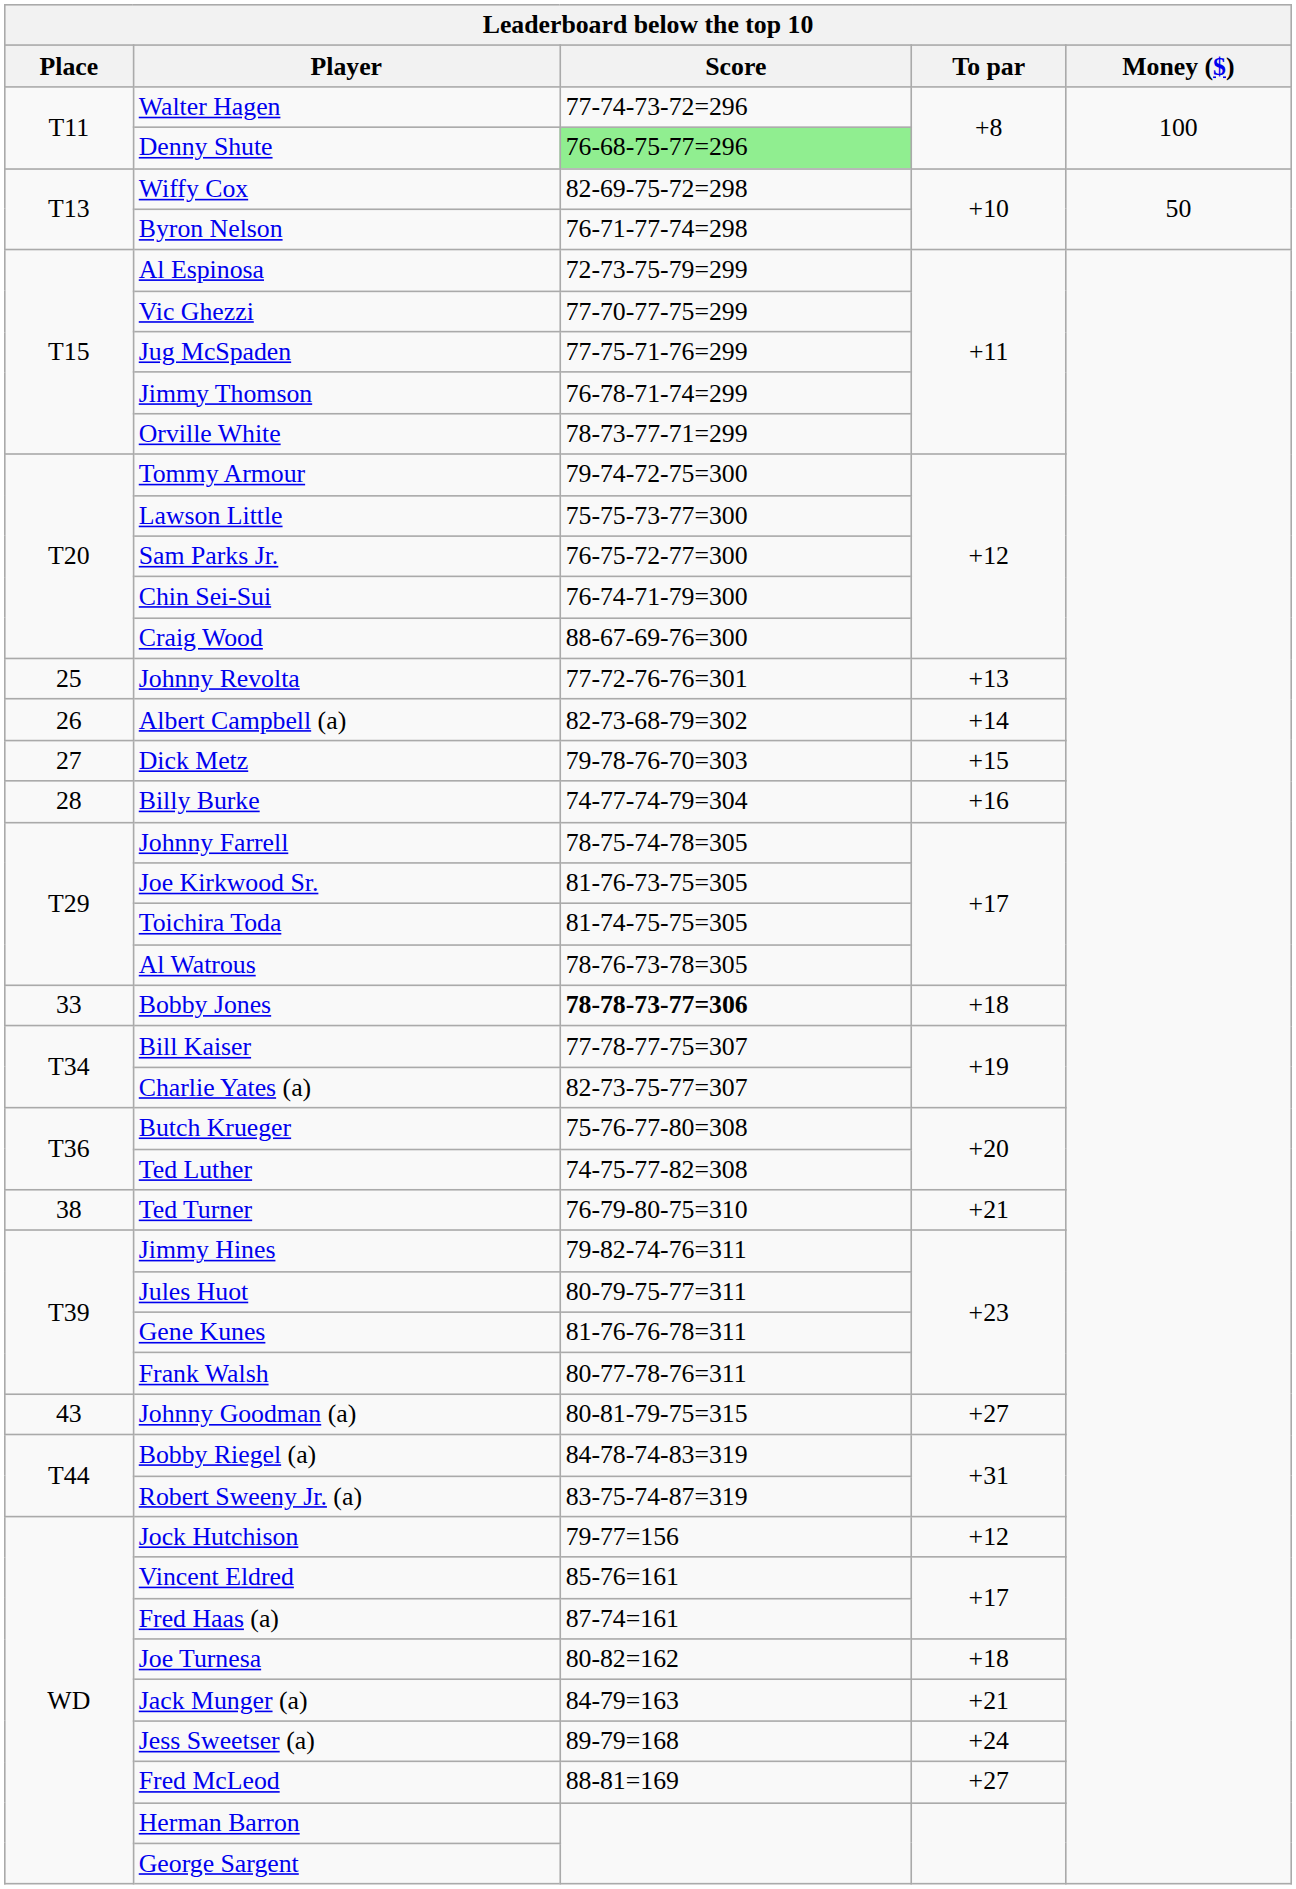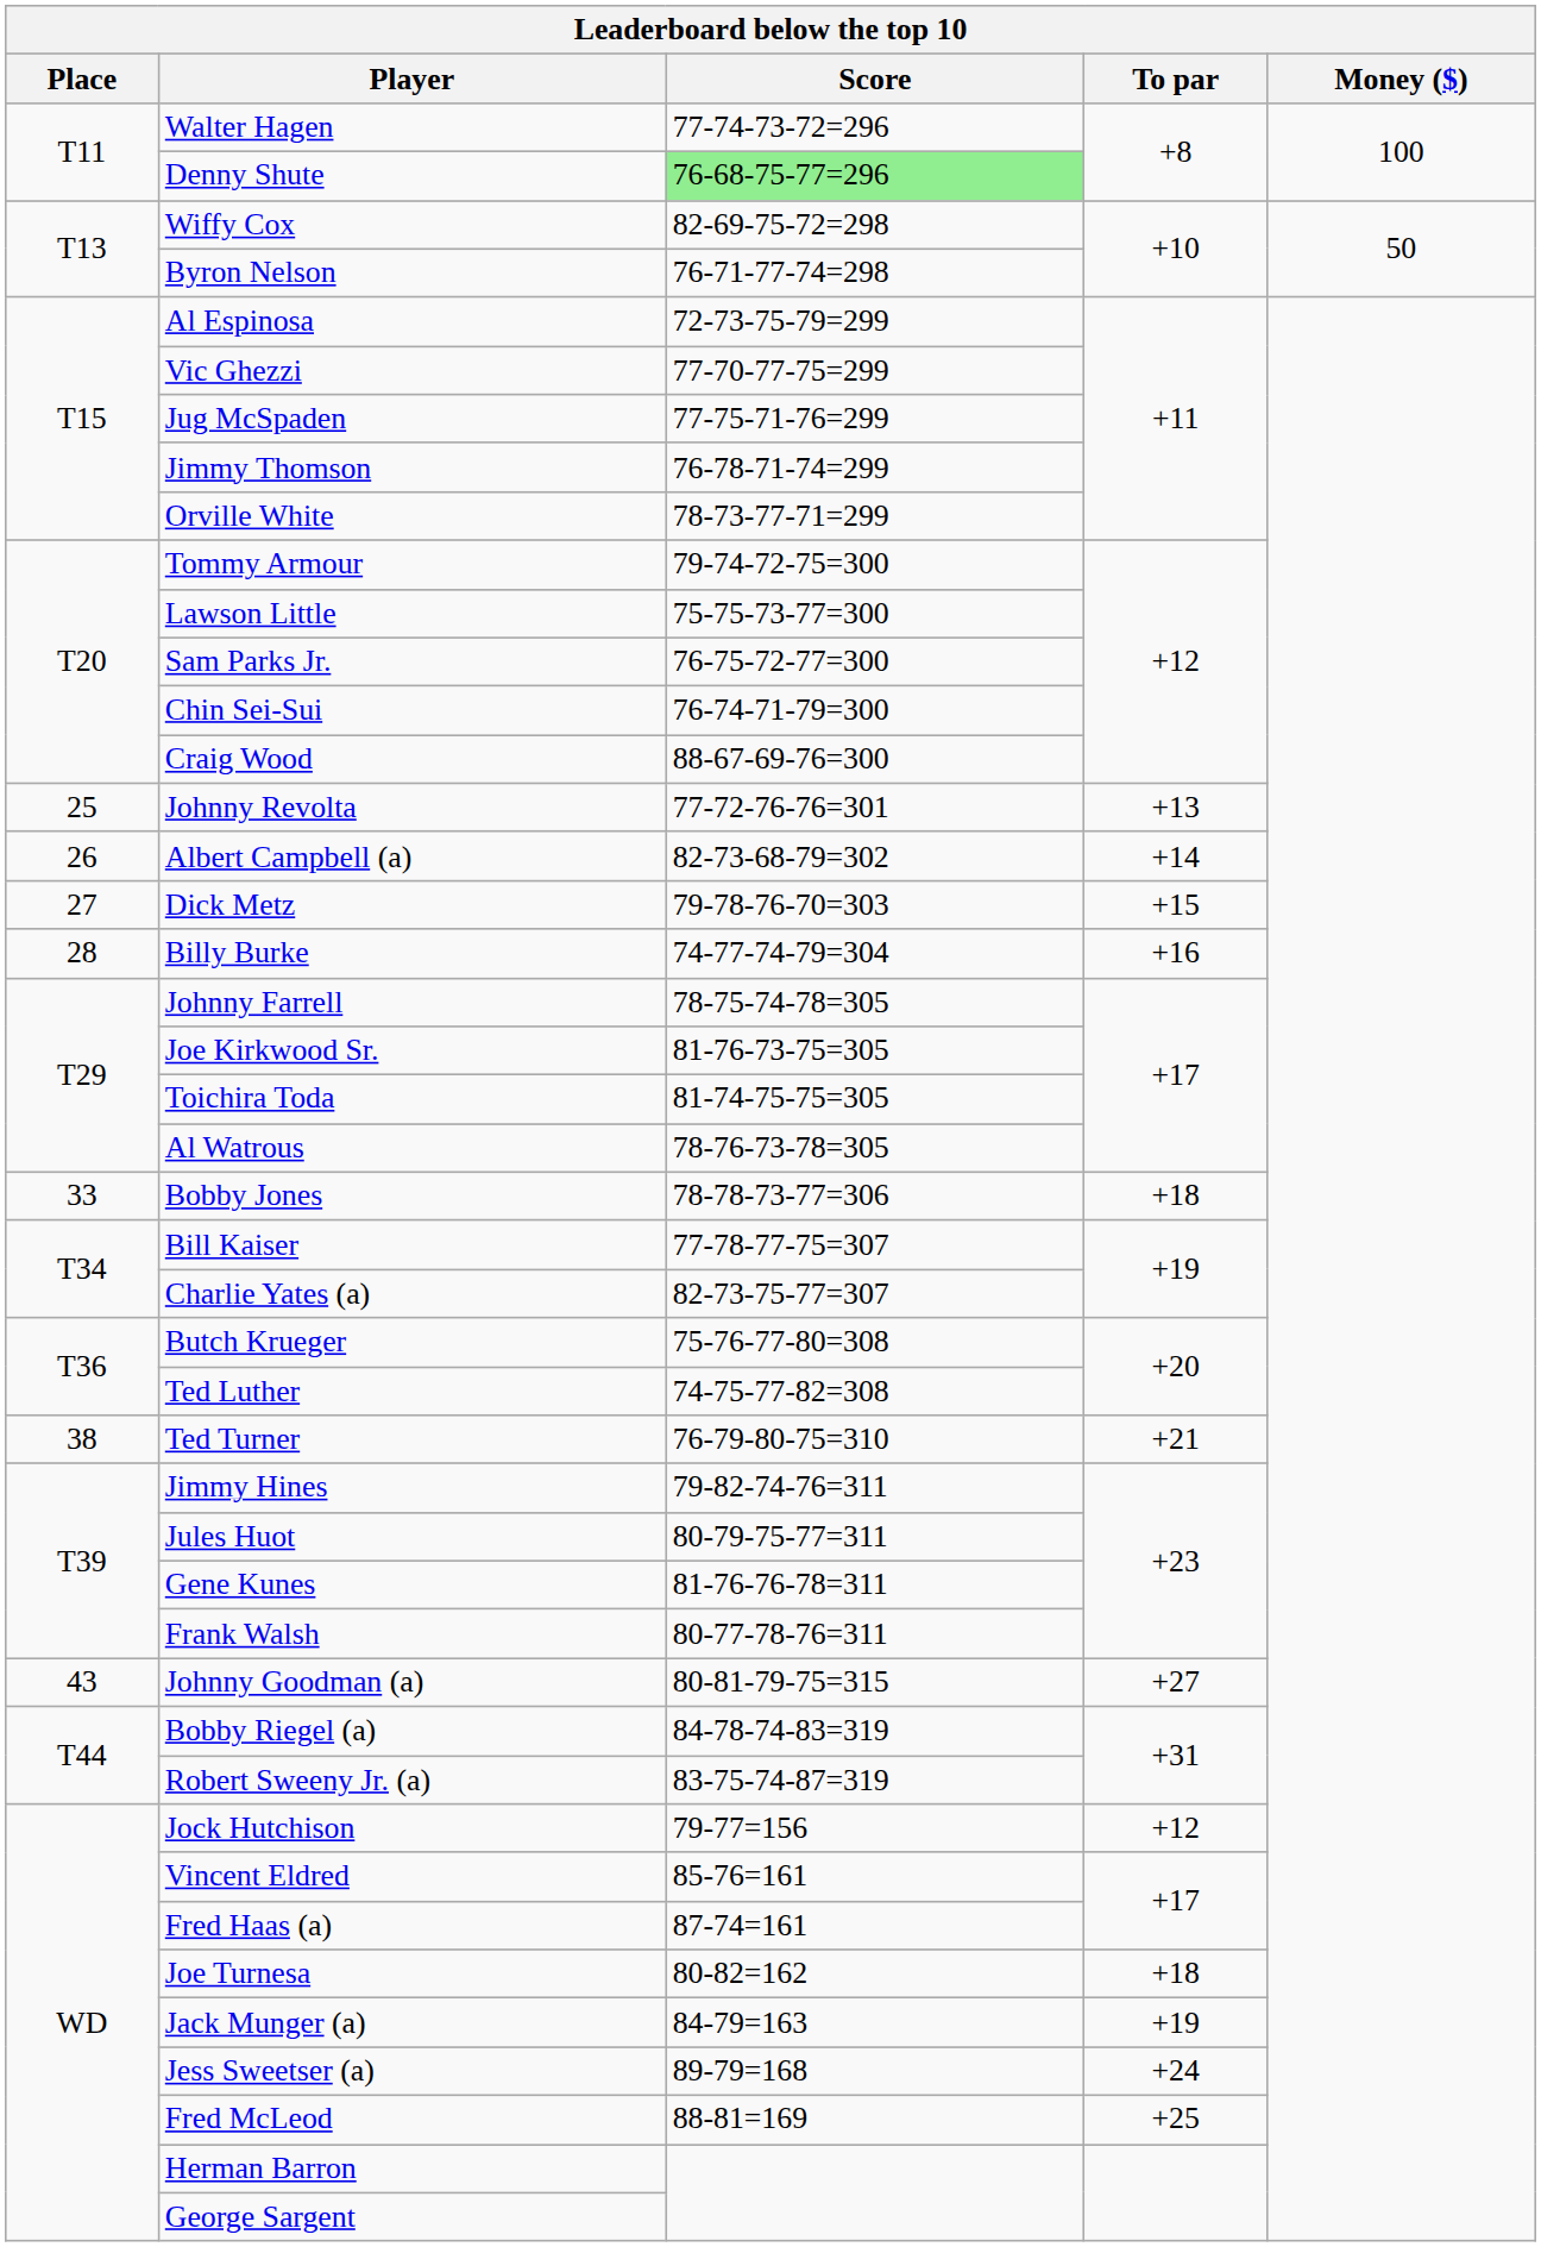 <table class="collapsible collapsed wikitable" style="width:50em;margin-top:-1px;">
 <tr>
 <th scope="col" colspan="6">Leaderboard below the top 10</th>
 </tr>
 <tr>
 <th>Place</th>
 <th>Player</th>
 <th>Score</th>
 <th>To par</th>
 <th>Money (<a href='#'>$</a>)</th>
 </tr>
 <tr>
 <td rowspan=2 align=center>T11</td>
 <td> <a href='#'>Walter Hagen</a></td>
 <td>77-74-73-72=296</td>
 <td rowspan=2 align=center>+8</td>
 <td rowspan=2 align=center>100</td>
 </tr>
 <tr>
 <td> <a href='#'>Denny Shute</a></td>
 <td style="background: lightgreen;">76-68-75-77=296</td>
 </tr>
 <tr>
 <td rowspan=2 align=center>T13</td>
 <td> <a href='#'>Wiffy Cox</a></td>
 <td>82-69-75-72=298</td>
 <td rowspan=2 align=center>+10</td>
 <td rowspan=2 align=center>50</td>
 </tr>
 <tr>
 <td> <a href='#'>Byron Nelson</a></td>
 <td>76-71-77-74=298</td>
 </tr>
 <tr>
 <td rowspan=5 align=center>T15</td>
 <td> <a href='#'>Al Espinosa</a></td>
 <td>72-73-75-79=299</td>
 <td rowspan=5 align=center>+11</td>
 <td rowspan=40 align=center></td>
 </tr>
 <tr>
 <td> <a href='#'>Vic Ghezzi</a></td>
 <td>77-70-77-75=299</td>
 </tr>
 <tr>
 <td> <a href='#'>Jug McSpaden</a></td>
 <td>77-75-71-76=299</td>
 </tr>
 <tr>
 <td> <a href='#'>Jimmy Thomson</a></td>
 <td>76-78-71-74=299</td>
 </tr>
 <tr>
 <td> <a href='#'>Orville White</a></td>
 <td>78-73-77-71=299</td>
 </tr>
 <tr>
 <td rowspan=5 align=center>T20</td>
 <td> <a href='#'>Tommy Armour</a></td>
 <td>79-74-72-75=300</td>
 <td rowspan=5 align=center>+12</td>
 </tr>
 <tr>
 <td> <a href='#'>Lawson Little</a></td>
 <td>75-75-73-77=300</td>
 </tr>
 <tr>
 <td> <a href='#'>Sam Parks Jr.</a></td>
 <td>76-75-72-77=300</td>
 </tr>
 <tr>
 <td> <a href='#'>Chin Sei-Sui</a></td>
 <td>76-74-71-79=300</td>
 </tr>
 <tr>
 <td> <a href='#'>Craig Wood</a></td>
 <td>88-67-69-76=300</td>
 </tr>
 <tr>
 <td align=center>25</td>
 <td> <a href='#'>Johnny Revolta</a></td>
 <td>77-72-76-76=301</td>
 <td align=center>+13</td>
 </tr>
 <tr>
 <td align=center>26</td>
 <td> <a href='#'>Albert Campbell</a> (a)</td>
 <td>82-73-68-79=302</td>
 <td align=center>+14</td>
 </tr>
 <tr>
 <td align=center>27</td>
 <td> <a href='#'>Dick Metz</a></td>
 <td>79-78-76-70=303</td>
 <td align=center>+15</td>
 </tr>
 <tr>
 <td align=center>28</td>
 <td> <a href='#'>Billy Burke</a></td>
 <td>74-77-74-79=304</td>
 <td align=center>+16</td>
 </tr>
 <tr>
 <td rowspan=4 align=center>T29</td>
 <td> <a href='#'>Johnny Farrell</a></td>
 <td>78-75-74-78=305</td>
 <td rowspan=4 align=center>+17</td>
 </tr>
 <tr>
 <td> <a href='#'>Joe Kirkwood Sr.</a></td>
 <td>81-76-73-75=305</td>
 </tr>
 <tr>
 <td> <a href='#'>Toichira Toda</a></td>
 <td>81-74-75-75=305</td>
 </tr>
 <tr>
 <td> <a href='#'>Al Watrous</a></td>
 <td>78-76-73-78=305</td>
 </tr>
 <tr>
 <td align=center>33</td>
 <td> <a href='#'>Bobby Jones</a></td>
-<td><strong>78-78-73-77=306</strong></td>
+<td>78-78-73-77=306</td>
 <td align=center>+18</td>
 </tr>
 <tr>
 <td rowspan=2 align=center>T34</td>
 <td> <a href='#'>Bill Kaiser</a></td>
 <td>77-78-77-75=307</td>
 <td rowspan=2 align=center>+19</td>
 </tr>
 <tr>
 <td> <a href='#'>Charlie Yates</a> (a)</td>
 <td>82-73-75-77=307</td>
 </tr>
 <tr>
 <td rowspan=2 align=center>T36</td>
 <td> <a href='#'>Butch Krueger</a></td>
 <td>75-76-77-80=308</td>
 <td rowspan=2 align=center>+20</td>
 </tr>
 <tr>
 <td> <a href='#'>Ted Luther</a></td>
 <td>74-75-77-82=308</td>
 </tr>
 <tr>
 <td align=center>38</td>
 <td> <a href='#'>Ted Turner</a></td>
 <td>76-79-80-75=310</td>
 <td align=center>+21</td>
 </tr>
 <tr>
 <td rowspan=4 align=center>T39</td>
 <td> <a href='#'>Jimmy Hines</a></td>
 <td>79-82-74-76=311</td>
 <td rowspan=4 align=center>+23</td>
 </tr>
 <tr>
 <td> <a href='#'>Jules Huot</a></td>
 <td>80-79-75-77=311</td>
 </tr>
 <tr>
 <td> <a href='#'>Gene Kunes</a></td>
 <td>81-76-76-78=311</td>
 </tr>
 <tr>
 <td> <a href='#'>Frank Walsh</a></td>
 <td>80-77-78-76=311</td>
 </tr>
 <tr>
 <td align=center>43</td>
 <td> <a href='#'>Johnny Goodman</a> (a)</td>
 <td>80-81-79-75=315</td>
 <td align=center>+27</td>
 </tr>
 <tr>
 <td rowspan=2 align=center>T44</td>
 <td> <a href='#'>Bobby Riegel</a> (a)</td>
 <td>84-78-74-83=319</td>
 <td rowspan=2 align=center>+31</td>
 </tr>
 <tr>
 <td> <a href='#'>Robert Sweeny Jr.</a> (a)</td>
 <td>83-75-74-87=319</td>
 </tr>
 <tr>
 <td rowspan=9 align=center>WD</td>
 <td> <a href='#'>Jock Hutchison</a></td>
 <td>79-77=156</td>
 <td align=center>+12</td>
 </tr>
 <tr>
 <td> <a href='#'>Vincent Eldred</a></td>
 <td>85-76=161</td>
 <td rowspan=2 align=center>+17</td>
 </tr>
 <tr>
 <td> <a href='#'>Fred Haas</a> (a)</td>
 <td>87-74=161</td>
 </tr>
 <tr>
 <td> <a href='#'>Joe Turnesa</a></td>
 <td>80-82=162</td>
 <td align=center>+18</td>
 </tr>
 <tr>
 <td> <a href='#'>Jack Munger</a> (a)</td>
 <td>84-79=163</td>
-<td align=center>+21</td>
+<td align=center>+19</td>
 </tr>
 <tr>
 <td> <a href='#'>Jess Sweetser</a> (a)</td>
 <td>89-79=168</td>
 <td align=center>+24</td>
 </tr>
 <tr>
 <td> <a href='#'>Fred McLeod</a></td>
 <td>88-81=169</td>
-<td align=center>+27</td>
+<td align=center>+25</td>
 </tr>
 <tr>
 <td> <a href='#'>Herman Barron</a></td>
 <td rowspan=2></td>
 <td rowspan=2 align=center></td>
 </tr>
 <tr>
 <td> <a href='#'>George Sargent</a></td>
 </tr>
 </table>
